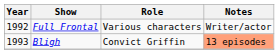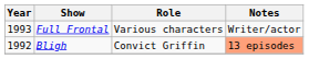 <table class="wikitable" style="font-size: 100%;" border="2">
 <tr align="center">
 <th>Year</th>
 <th>Show</th>
 <th>Role</th>
 <th>Notes</th>
 </tr>
 <tr>
-<td>1992</td>
+<td>1993</td>
 <td><em><a href='#'>Full Frontal</a></em></td>
 <td>Various characters</td>
 <td>Writer/actor</td>
 </tr>
 <tr>
-<td>1993</td>
+<td>1992</td>
 <td><em><a href='#'>Bligh</a></em></td>
 <td>Convict Griffin</td>
 <td style="background: lightsalmon;">13 episodes</td>
 </tr>
 <tr>
 </tr>
 </table>
